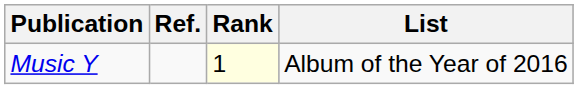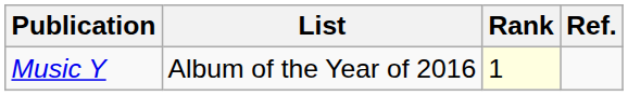 <table class="wikitable">
 <tr>
 <th>Publication</th>
+<th>List</th>
+<th>Rank</th>
 <th>Ref.</th>
-<th>Rank</th>
-<th>List</th>
 </tr>
 <tr>
 <td><em><a href='#'>Music Y</a></em></td>
+<td>Album of the Year of 2016</td>
+<td style="background: lightyellow;">1</td>
 <td></td>
-<td style="background: lightyellow;">1</td>
-<td>Album of the Year of 2016</td>
 </tr>
 </table>
